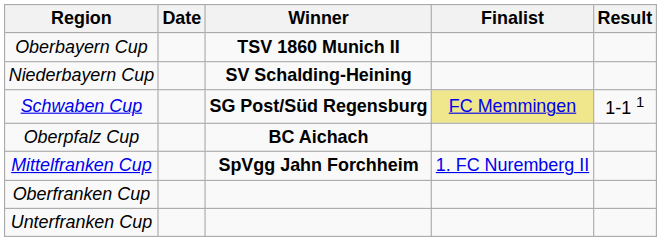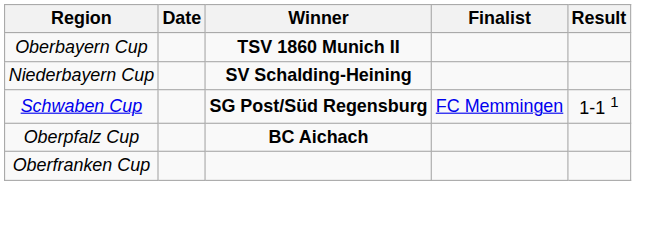 <table class="wikitable">
 <tr>
 <th>Region</th>
 <th>Date</th>
 <th>Winner</th>
 <th>Finalist</th>
 <th>Result</th>
 </tr>
 <tr align="center">
 <td><em>Oberbayern Cup</em></td>
 <td></td>
 <td><strong>TSV 1860 Munich II</strong></td>
 <td></td>
 <td></td>
 </tr>
 <tr align="center">
 <td><em>Niederbayern Cup</em></td>
 <td></td>
 <td><strong>SV Schalding-Heining</strong></td>
 <td></td>
 <td></td>
 </tr>
 <tr align="center">
 <td><em><a href='#'>Schwaben Cup</a></em></td>
 <td></td>
 <td><strong>SG Post/Süd Regensburg</strong></td>
-<td style="background: khaki;"><a href='#'>FC Memmingen</a></td>
+<td><a href='#'>FC Memmingen</a></td>
 <td>1-1 <sup>1</sup></td>
 </tr>
 <tr align="center">
 <td><em>Oberpfalz Cup</em></td>
 <td></td>
 <td><strong>BC Aichach</strong></td>
 <td></td>
 <td></td>
 </tr>
 <tr align="center">
-<td><em><a href='#'>Mittelfranken Cup</a></em></td>
-<td></td>
-<td><strong>SpVgg Jahn Forchheim</strong></td>
-<td><a href='#'>1. FC Nuremberg II</a></td>
-<td></td>
-</tr>
-<tr align="center">
 <td><em>Oberfranken Cup</em></td>
 <td></td>
 <td></td>
 <td></td>
 <td></td>
 </tr>
-<tr align="center">
-<td><em>Unterfranken Cup</em></td>
-<td></td>
-<td></td>
-<td></td>
-<td></td>
-</tr>
 </table>
